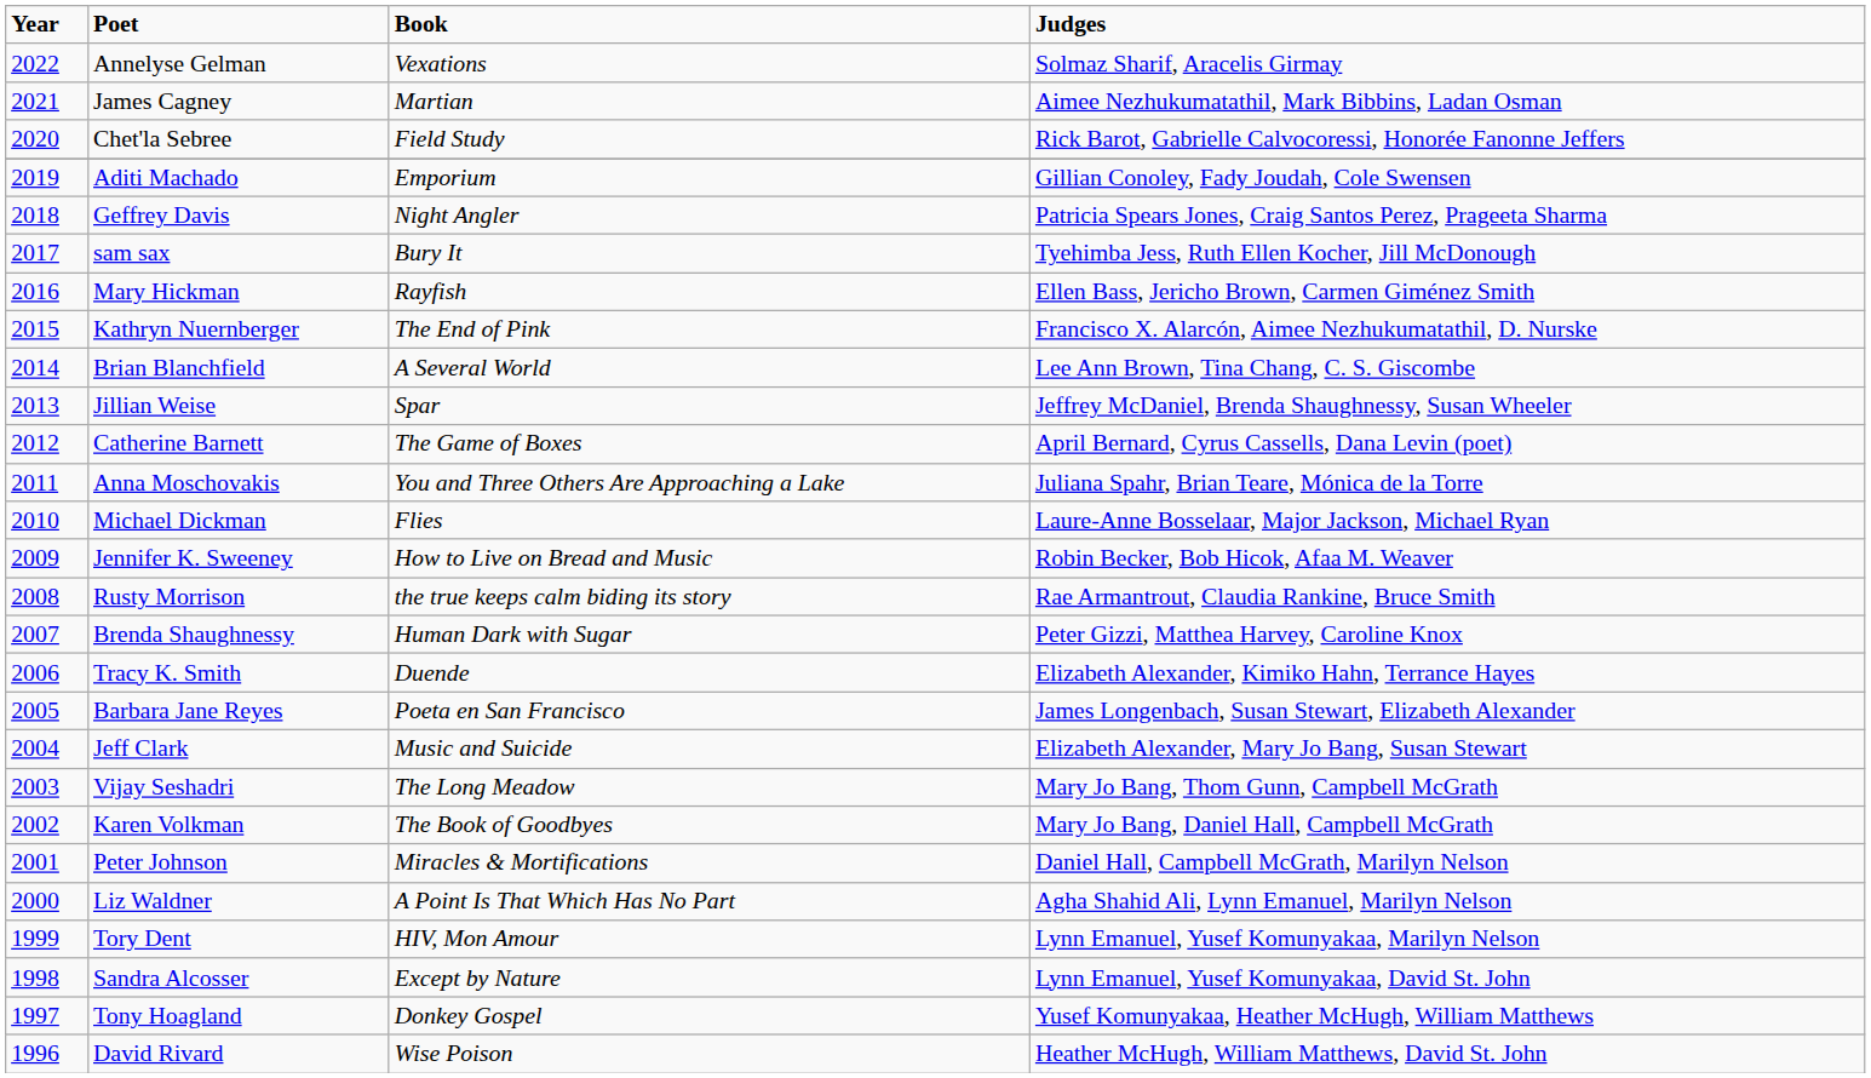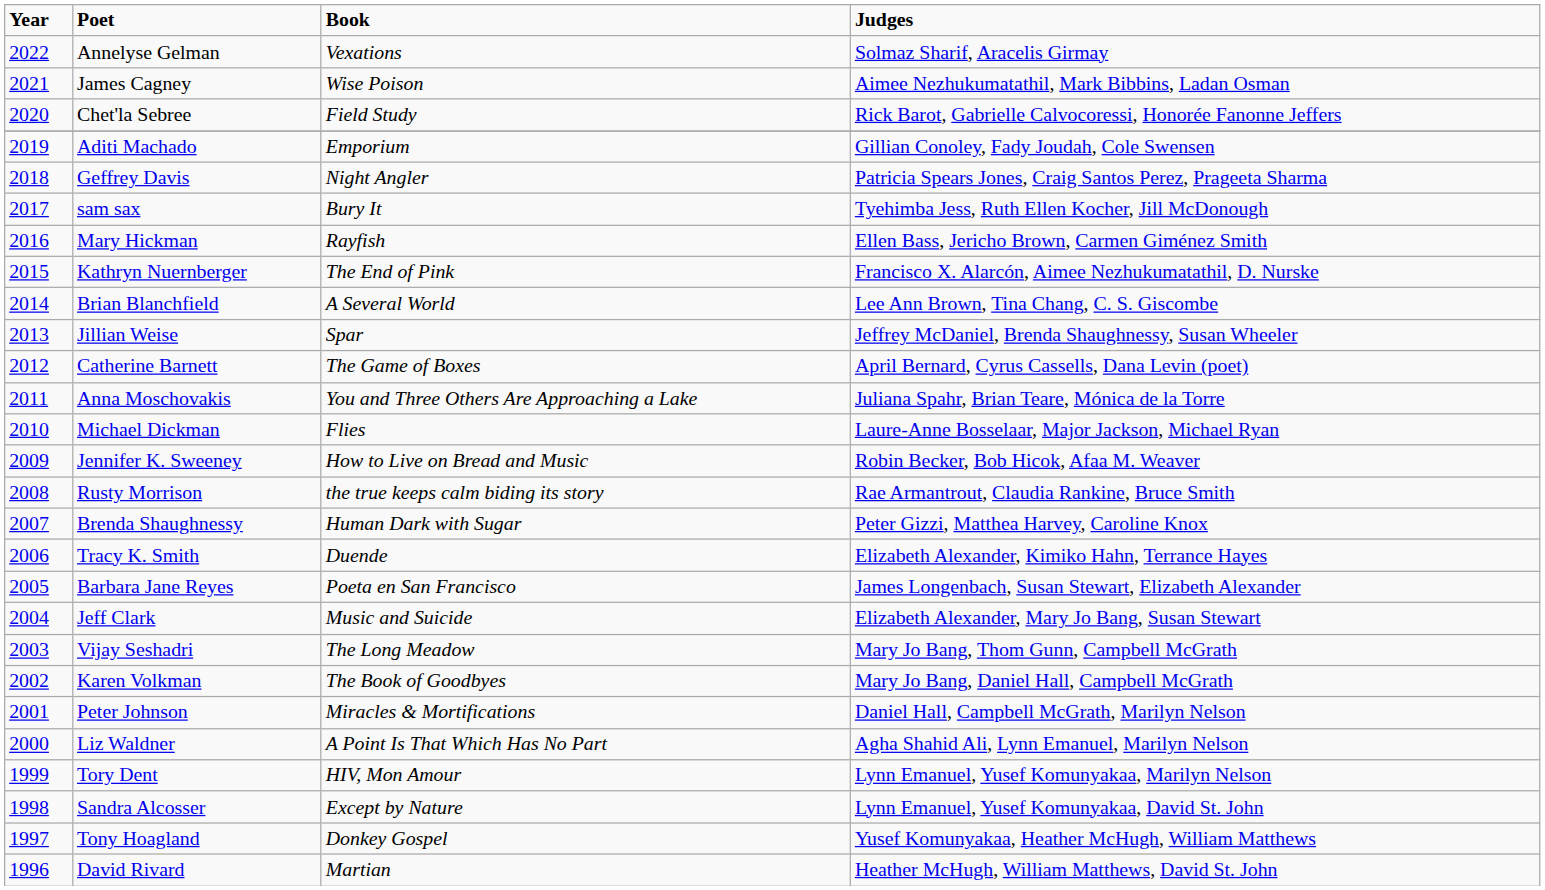 <table class="wikitable" style="width: 98%;">
 <tr>
 <td><strong>Year</strong></td>
 <td><strong>Poet</strong></td>
 <td><strong>Book</strong></td>
 <td><strong>Judges</strong></td>
 </tr>
 <tr>
 <td><a href='#'>2022</a></td>
 <td>Annelyse Gelman</td>
 <td><em>Vexations</em></td>
 <td><a href='#'>Solmaz Sharif</a>, <a href='#'>Aracelis Girmay</a></td>
 </tr>
 <tr valign="top">
 <td><a href='#'>2021</a></td>
 <td>James Cagney</td>
-<td><em>Martian</em></td>
+<td><em>Wise Poison</em></td>
 <td><a href='#'>Aimee Nezhukumatathil</a>, <a href='#'>Mark Bibbins</a>, <a href='#'>Ladan Osman</a></td>
 </tr>
 <tr>
 <td><a href='#'>2020</a></td>
 <td>Chet'la Sebree</td>
 <td><em>Field Study</em></td>
 <td><a href='#'>Rick Barot</a>, <a href='#'>Gabrielle Calvocoressi</a>, <a href='#'>Honorée Fanonne Jeffers</a></td>
 </tr>
 <tr>
 </tr>
 <tr>
 <td><a href='#'>2019</a></td>
 <td><a href='#'>Aditi Machado</a></td>
 <td><em>Emporium</em></td>
 <td><a href='#'>Gillian Conoley</a>, <a href='#'>Fady Joudah</a>, <a href='#'>Cole Swensen</a></td>
 </tr>
 <tr>
 <td><a href='#'>2018</a></td>
 <td><a href='#'>Geffrey Davis </a></td>
 <td><em>Night Angler </em></td>
 <td><a href='#'>Patricia Spears Jones</a>, <a href='#'>Craig Santos Perez</a>, <a href='#'>Prageeta Sharma</a></td>
 </tr>
 <tr>
 <td><a href='#'>2017</a></td>
 <td><a href='#'>sam sax</a></td>
 <td><em>Bury It</em></td>
 <td><a href='#'>Tyehimba Jess</a>, <a href='#'>Ruth Ellen Kocher</a>, <a href='#'>Jill McDonough</a></td>
 </tr>
 <tr>
 <td><a href='#'>2016</a></td>
 <td><a href='#'>Mary Hickman</a></td>
 <td><em>Rayfish</em></td>
 <td><a href='#'>Ellen Bass</a>, <a href='#'>Jericho Brown</a>, <a href='#'>Carmen Giménez Smith</a></td>
 </tr>
 <tr>
 <td><a href='#'>2015</a></td>
 <td><a href='#'>Kathryn Nuernberger</a></td>
 <td><em>The End of Pink</em></td>
 <td><a href='#'>Francisco X. Alarcón</a>, <a href='#'>Aimee Nezhukumatathil</a>, <a href='#'>D. Nurske</a></td>
 </tr>
 <tr>
 <td><a href='#'>2014</a></td>
 <td><a href='#'>Brian Blanchfield</a></td>
 <td><em>A Several World</em></td>
 <td><a href='#'>Lee Ann Brown</a>, <a href='#'>Tina Chang</a>, <a href='#'>C. S. Giscombe</a></td>
 </tr>
 <tr>
 <td><a href='#'>2013</a></td>
 <td><a href='#'>Jillian Weise</a></td>
 <td><em>Spar</em></td>
 <td><a href='#'>Jeffrey McDaniel</a>, <a href='#'>Brenda Shaughnessy</a>, <a href='#'>Susan Wheeler</a></td>
 </tr>
 <tr>
 <td><a href='#'>2012</a></td>
 <td><a href='#'>Catherine Barnett</a></td>
 <td><em>The Game of Boxes</em></td>
 <td><a href='#'>April Bernard</a>, <a href='#'>Cyrus Cassells</a>, <a href='#'>Dana Levin (poet)</a></td>
 </tr>
 <tr>
 <td><a href='#'>2011</a></td>
 <td><a href='#'>Anna Moschovakis</a></td>
 <td><em>You and Three Others Are Approaching a Lake</em></td>
 <td><a href='#'>Juliana Spahr</a>, <a href='#'>Brian Teare</a>, <a href='#'>Mónica de la Torre</a></td>
 </tr>
 <tr>
 <td><a href='#'>2010</a></td>
 <td><a href='#'>Michael Dickman</a></td>
 <td><em>Flies</em></td>
 <td><a href='#'>Laure-Anne Bosselaar</a>, <a href='#'>Major Jackson</a>, <a href='#'>Michael Ryan</a></td>
 </tr>
 <tr>
 <td><a href='#'>2009</a></td>
 <td><a href='#'>Jennifer K. Sweeney</a></td>
 <td><em>How to Live on Bread and Music</em></td>
 <td><a href='#'>Robin Becker</a>, <a href='#'>Bob Hicok</a>, <a href='#'>Afaa M. Weaver</a></td>
 </tr>
 <tr>
 <td><a href='#'>2008</a></td>
 <td><a href='#'>Rusty Morrison</a></td>
 <td><em>the true keeps calm biding its story</em></td>
 <td><a href='#'>Rae Armantrout</a>, <a href='#'>Claudia Rankine</a>, <a href='#'>Bruce Smith</a></td>
 </tr>
 <tr>
 <td><a href='#'>2007</a></td>
 <td><a href='#'>Brenda Shaughnessy</a></td>
 <td><em>Human Dark with Sugar</em></td>
 <td><a href='#'>Peter Gizzi</a>, <a href='#'>Matthea Harvey</a>, <a href='#'>Caroline Knox</a></td>
 </tr>
 <tr>
 <td><a href='#'>2006</a></td>
 <td><a href='#'>Tracy K. Smith</a></td>
 <td><em>Duende</em></td>
 <td><a href='#'>Elizabeth Alexander</a>, <a href='#'>Kimiko Hahn</a>, <a href='#'>Terrance Hayes</a></td>
 </tr>
 <tr>
 <td><a href='#'>2005</a></td>
 <td><a href='#'>Barbara Jane Reyes</a></td>
 <td><em>Poeta en San Francisco</em></td>
 <td><a href='#'>James Longenbach</a>, <a href='#'>Susan Stewart</a>, <a href='#'>Elizabeth Alexander</a></td>
 </tr>
 <tr>
 <td><a href='#'>2004</a></td>
 <td><a href='#'>Jeff Clark</a></td>
 <td><em>Music and Suicide</em></td>
 <td><a href='#'>Elizabeth Alexander</a>, <a href='#'>Mary Jo Bang</a>, <a href='#'>Susan Stewart</a></td>
 </tr>
 <tr>
 <td><a href='#'>2003</a></td>
 <td><a href='#'>Vijay Seshadri</a></td>
 <td><em>The Long Meadow</em></td>
 <td><a href='#'>Mary Jo Bang</a>, <a href='#'>Thom Gunn</a>, <a href='#'>Campbell McGrath</a></td>
 </tr>
 <tr>
 <td><a href='#'>2002</a></td>
 <td><a href='#'>Karen Volkman</a></td>
 <td><em>The Book of Goodbyes</em></td>
 <td><a href='#'>Mary Jo Bang</a>, <a href='#'>Daniel Hall</a>, <a href='#'>Campbell McGrath</a></td>
 </tr>
 <tr>
 <td><a href='#'>2001</a></td>
 <td><a href='#'>Peter Johnson</a></td>
 <td><em>Miracles & Mortifications</em></td>
 <td><a href='#'>Daniel Hall</a>, <a href='#'>Campbell McGrath</a>, <a href='#'>Marilyn Nelson</a></td>
 </tr>
 <tr>
 <td><a href='#'>2000</a></td>
 <td><a href='#'>Liz Waldner</a></td>
 <td><em>A Point Is That Which Has No Part</em></td>
 <td><a href='#'>Agha Shahid Ali</a>, <a href='#'>Lynn Emanuel</a>, <a href='#'>Marilyn Nelson</a></td>
 </tr>
 <tr>
 <td><a href='#'>1999</a></td>
 <td><a href='#'>Tory Dent</a></td>
 <td><em>HIV, Mon Amour</em></td>
 <td><a href='#'>Lynn Emanuel</a>, <a href='#'>Yusef Komunyakaa</a>, <a href='#'>Marilyn Nelson</a></td>
 </tr>
 <tr>
 <td><a href='#'>1998</a></td>
 <td><a href='#'>Sandra Alcosser</a></td>
 <td><em>Except by Nature</em></td>
 <td><a href='#'>Lynn Emanuel</a>, <a href='#'>Yusef Komunyakaa</a>, <a href='#'>David St. John</a></td>
 </tr>
 <tr>
 <td><a href='#'>1997</a></td>
 <td><a href='#'>Tony Hoagland</a></td>
 <td><em>Donkey Gospel</em></td>
 <td><a href='#'>Yusef Komunyakaa</a>, <a href='#'>Heather McHugh</a>, <a href='#'>William Matthews</a></td>
 </tr>
 <tr>
 <td><a href='#'>1996</a></td>
 <td><a href='#'>David Rivard</a></td>
-<td><em>Wise Poison</em></td>
+<td><em>Martian</em></td>
 <td><a href='#'>Heather McHugh</a>, <a href='#'>William Matthews</a>, <a href='#'>David St. John</a></td>
 </tr>
 </table>
